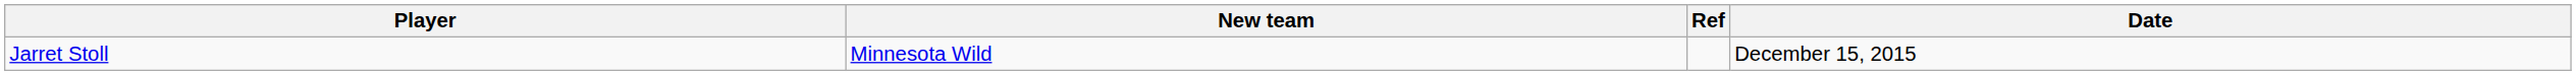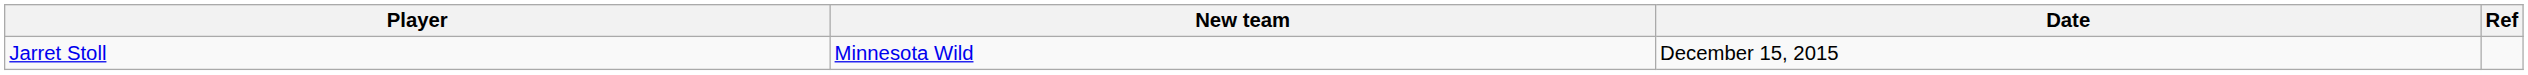 <table class="wikitable" style="width:100%;">
 <tr style="text-align:center; background:#ddd;">
 <th style="width:33%;">Player</th>
 <th style="width:33%;">New team</th>
+<th style="width:33%;">Date</th>
 <th>Ref</th>
-<th style="width:33%;">Date</th>
 </tr>
 <tr>
 <td><a href='#'>Jarret Stoll</a></td>
 <td><a href='#'>Minnesota Wild</a></td>
+<td>December 15, 2015</td>
 <td></td>
-<td>December 15, 2015</td>
 </tr>
 </table>
